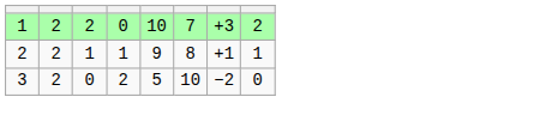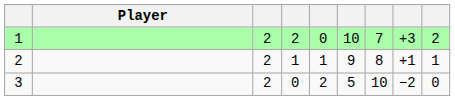 <table class="wikitable sortable" style="text-align: center;">
 <tr>
 <th width=20 scope=col></th>
+<th width=200 scope=col>Player</th>
 <th width=20 scope=col></th>
 <th width=20 scope=col></th>
 <th width=20 scope=col></th>
 <th width=20 scope=col></th>
 <th width=20 scope=col></th>
 <th width=20 scope=col></th>
 <th width=20 scope=col></th>
 </tr>
 <tr style="background:#aaffaa;">
 <td>1</td>
+<td style="text-align:left;"></td>
 <td>2</td>
 <td>2</td>
 <td>0</td>
 <td>10</td>
 <td>7</td>
 <td>+3</td>
 <td>2</td>
 </tr>
 <tr>
 <td>2</td>
+<td style="text-align:left;"></td>
 <td>2</td>
 <td>1</td>
 <td>1</td>
 <td>9</td>
 <td>8</td>
 <td>+1</td>
 <td>1</td>
 </tr>
 <tr>
 <td>3</td>
+<td style="text-align:left;"></td>
 <td>2</td>
 <td>0</td>
 <td>2</td>
 <td>5</td>
 <td>10</td>
 <td>−2</td>
 <td>0</td>
 </tr>
 </table>
